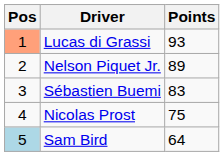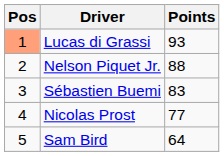 <table class="wikitable" style="font-size: 95%;">
 <tr>
 <th>Pos</th>
 <th>Driver</th>
 <th>Points</th>
 </tr>
 <tr>
 <td align="center" style="background: lightsalmon;">1</td>
 <td> <a href='#'>Lucas di Grassi</a></td>
 <td align="left">93</td>
 </tr>
 <tr>
 <td align="center">2</td>
 <td> <a href='#'>Nelson Piquet Jr.</a></td>
-<td align="left">89</td>
+<td align="left">88</td>
 </tr>
 <tr>
 <td align="center">3</td>
 <td> <a href='#'>Sébastien Buemi</a></td>
 <td align="left">83</td>
 </tr>
 <tr>
 <td align="center">4</td>
 <td> <a href='#'>Nicolas Prost</a></td>
-<td align="left">75</td>
+<td align="left">77</td>
 </tr>
 <tr>
-<td align="center" style="background: lightblue;">5</td>
+<td align="center">5</td>
 <td> <a href='#'>Sam Bird</a></td>
 <td align="left">64</td>
 </tr>
 </table>
